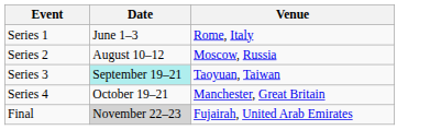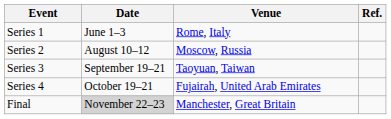 <table class=wikitable>
 <tr>
 <th width=100>Event</th>
 <th width=120>Date</th>
 <th width=250>Venue</th>
+<th width=30>Ref.</th>
 </tr>
 <tr>
 <td>Series 1</td>
 <td>June 1–3</td>
 <td> <a href='#'>Rome</a>, <a href='#'>Italy</a></td>
+<td></td>
 </tr>
 <tr>
 <td>Series 2</td>
 <td>August 10–12</td>
 <td> <a href='#'>Moscow</a>, <a href='#'>Russia</a></td>
+<td></td>
 </tr>
 <tr>
 <td>Series 3</td>
-<td style="background: paleturquoise;">September 19–21</td>
+<td>September 19–21</td>
 <td> <a href='#'>Taoyuan</a>, <a href='#'>Taiwan</a></td>
+<td></td>
 </tr>
 <tr>
 <td>Series 4</td>
 <td>October 19–21</td>
-<td> <a href='#'>Manchester</a>, <a href='#'>Great Britain</a></td>
+<td> <a href='#'>Fujairah</a>, <a href='#'>United Arab Emirates</a></td>
+<td></td>
 </tr>
 <tr>
 <td>Final</td>
 <td style="background: lightgrey;">November 22–23</td>
-<td> <a href='#'>Fujairah</a>, <a href='#'>United Arab Emirates</a></td>
+<td> <a href='#'>Manchester</a>, <a href='#'>Great Britain</a></td>
+<td></td>
 </tr>
 </table>
